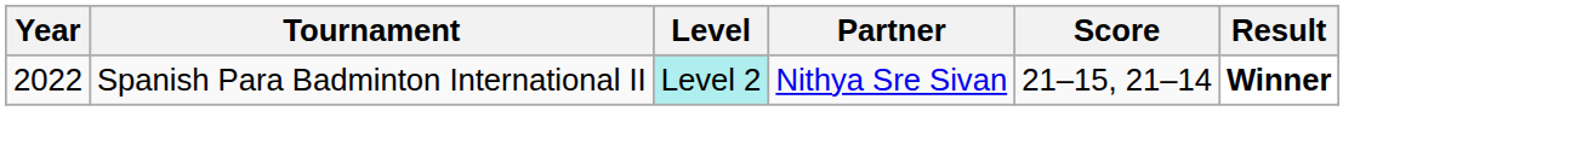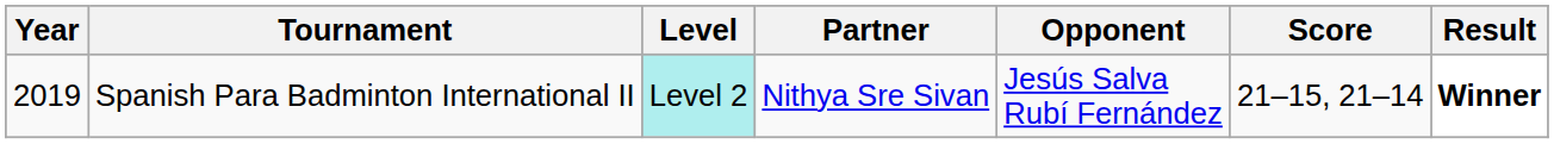 <table class="sortable wikitable" style="font-size: 90%;">
 <tr>
 <th>Year</th>
 <th>Tournament</th>
 <th>Level</th>
 <th>Partner</th>
+<th>Opponent</th>
 <th>Score</th>
 <th>Result</th>
 </tr>
 <tr>
-<td align="center">2022</td>
+<td align="center">2019</td>
 <td align="left">Spanish Para Badminton International II</td>
 <td align="left" style="background: paleturquoise;">Level 2</td>
 <td> <a href='#'>Nithya Sre Sivan</a></td>
+<td align="left"> <a href='#'>Jesús Salva</a><br> <a href='#'>Rubí Fernández</a></td>
 <td align="left">21–15, 21–14</td>
 <td style="text-align:left; background:white"> <strong>Winner</strong></td>
 </tr>
 </table>
